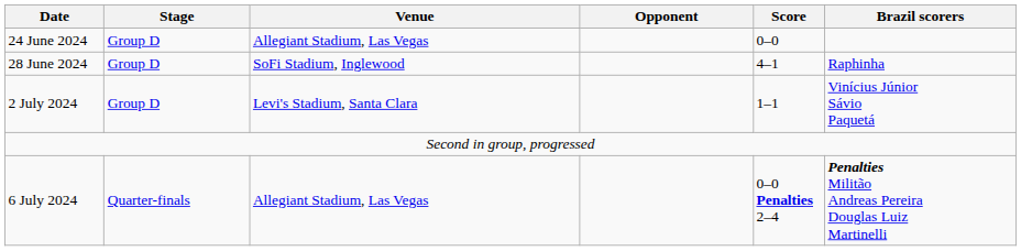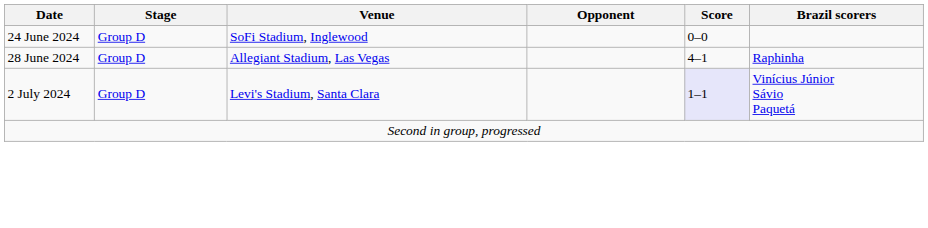 <table class="wikitable">
 <tr>
 <th width=100px>Date</th>
 <th width=150px>Stage</th>
 <th width=350px>Venue</th>
 <th width=180px>Opponent</th>
 <th width=70px>Score</th>
 <th width=200px>Brazil scorers</th>
 </tr>
 <tr>
 <td>24 June 2024</td>
 <td><a href='#'>Group D</a></td>
-<td><a href='#'>Allegiant Stadium</a>, <a href='#'>Las Vegas</a></td>
+<td><a href='#'>SoFi Stadium</a>, <a href='#'>Inglewood</a></td>
 <td></td>
 <td>0–0</td>
 <td></td>
 </tr>
 <tr>
 <td>28 June 2024</td>
 <td><a href='#'>Group D</a></td>
-<td><a href='#'>SoFi Stadium</a>, <a href='#'>Inglewood</a></td>
+<td><a href='#'>Allegiant Stadium</a>, <a href='#'>Las Vegas</a></td>
 <td></td>
 <td>4–1</td>
 <td><a href='#'>Raphinha</a> </td>
 </tr>
 <tr>
 <td>2 July 2024</td>
 <td><a href='#'>Group D</a></td>
 <td><a href='#'>Levi's Stadium</a>, <a href='#'>Santa Clara</a></td>
 <td></td>
-<td>1–1</td>
+<td style="background: lavender;">1–1</td>
 <td><a href='#'>Vinícius Júnior</a>  <br> <a href='#'>Sávio</a>  <br> <a href='#'>Paquetá</a> </td>
 </tr>
 <tr>
 <td colspan="6" style="text-align:center;"><em>Second in group, progressed</em></td>
 </tr>
-<tr>
-<td>6 July 2024</td>
-<td><a href='#'>Quarter-finals</a></td>
-<td><a href='#'>Allegiant Stadium</a>, <a href='#'>Las Vegas</a></td>
-<td></td>
-<td>0–0 <br> <strong><a href='#'>Penalties</a></strong> <br> 2–4</td>
-<td><strong><em>Penalties</em></strong> <br> <a href='#'>Militão</a>  <br> <a href='#'>Andreas Pereira</a>  <br> <a href='#'>Douglas Luiz</a>  <br> <a href='#'>Martinelli</a> </td>
-</tr>
 </table>
